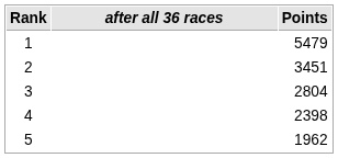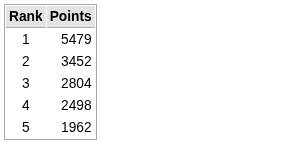 <table cellspacing="1" cellpadding="3" style="border:1px solid #aaa; font-size:86%;">
 <tr style="background:#e4e4e4;">
 <th style="border-bottom:1px solid #aaa; width:10px;">Rank</th>
-<th style="border-bottom:1px solid #aaa; width:200px; white-space:nowrap;"><em>after all 36 races</em></th>
 <th style="border-bottom:1px solid #aaa; width:20px;">Points</th>
 </tr>
 <tr>
 <td style="text-align:center;">1</td>
-<td><strong></strong></td>
 <td align="right">5479</td>
 </tr>
 <tr>
 <td style="text-align:center;">2</td>
-<td>  </td>
-<td align="right">3451</td>
+<td align="right">3452</td>
 </tr>
 <tr>
 <td style="text-align:center;">3</td>
-<td></td>
 <td align="right">2804</td>
 </tr>
 <tr>
 <td style="text-align:center;">4</td>
-<td></td>
-<td align="right">2398</td>
+<td align="right">2498</td>
 </tr>
 <tr>
 <td style="text-align:center;">5</td>
-<td></td>
 <td align="right">1962</td>
 </tr>
 </table>
